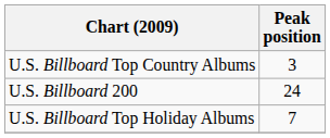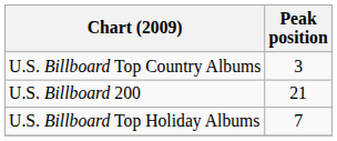 <table class="wikitable">
 <tr>
 <th>Chart (2009)</th>
 <th>Peak<br>position</th>
 </tr>
 <tr>
 <td>U.S. <em>Billboard</em> Top Country Albums</td>
 <td align="center">3</td>
 </tr>
 <tr>
 <td>U.S. <em>Billboard</em> 200</td>
-<td align="center">24</td>
+<td align="center">21</td>
 </tr>
 <tr>
 <td>U.S. <em>Billboard</em> Top Holiday Albums</td>
 <td align="center">7</td>
 </tr>
 <tr>
 </tr>
 </table>
